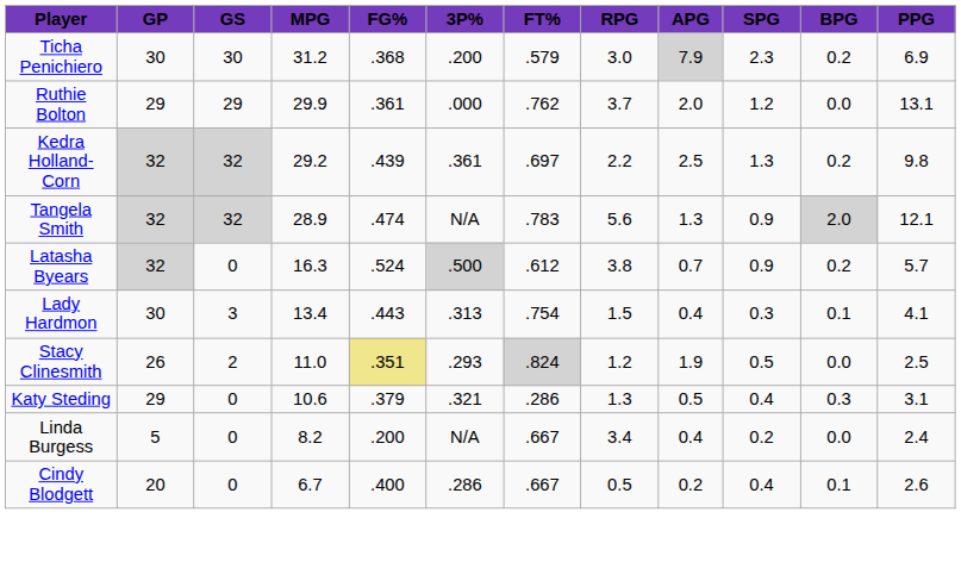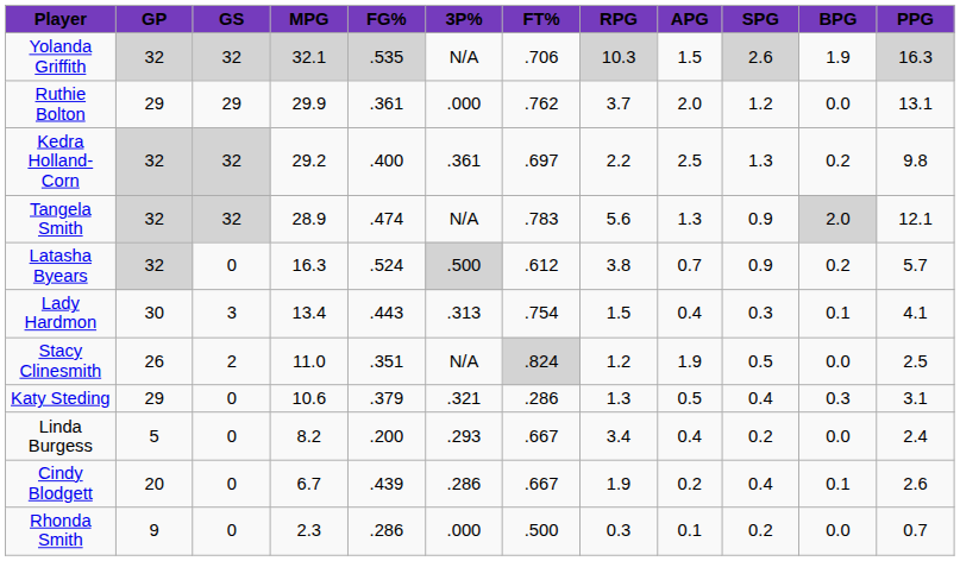 <table class="wikitable sortable" style="text-align:center;">
 <tr>
 <th style="background: #753BBD" width="6%"><span>Player</span></th>
 <th style="background: #753BBD" width="6%"><span>GP</span></th>
 <th style="background: #753BBD" width="6%"><span>GS</span></th>
 <th style="background: #753BBD" width="6%"><span>MPG</span></th>
 <th style="background: #753BBD" width="6%"><span>FG%</span></th>
 <th style="background: #753BBD" width="6%"><span>3P%</span></th>
 <th style="background: #753BBD" width="6%"><span>FT%</span></th>
 <th style="background: #753BBD" width="6%"><span>RPG</span></th>
 <th style="background: #753BBD" width="5%"><span>APG</span></th>
 <th style="background: #753BBD" width="6%"><span>SPG</span></th>
 <th style="background: #753BBD" width="6%"><span>BPG</span></th>
 <th style="background: #753BBD" width="6%"><span>PPG</span></th>
 </tr>
 <tr>
-<td><a href='#'>Ticha Penichiero</a></td>
-<td>30</td>
-<td>30</td>
-<td>31.2</td>
-<td>.368</td>
-<td>.200</td>
-<td>.579</td>
-<td>3.0</td>
-<td style="background:#D3D3D3;">7.9</td>
-<td>2.3</td>
-<td>0.2</td>
-<td>6.9</td>
+<td><a href='#'>Yolanda Griffith</a></td>
+<td style="background:#D3D3D3;">32</td>
+<td style="background:#D3D3D3;">32</td>
+<td style="background:#D3D3D3;">32.1</td>
+<td style="background:#D3D3D3;">.535</td>
+<td>N/A</td>
+<td>.706</td>
+<td style="background:#D3D3D3;">10.3</td>
+<td>1.5</td>
+<td style="background:#D3D3D3;">2.6</td>
+<td>1.9</td>
+<td style="background:#D3D3D3;">16.3</td>
 </tr>
 <tr>
 <td><a href='#'>Ruthie Bolton</a></td>
 <td>29</td>
 <td>29</td>
 <td>29.9</td>
 <td>.361</td>
 <td>.000</td>
 <td>.762</td>
 <td>3.7</td>
 <td>2.0</td>
 <td>1.2</td>
 <td>0.0</td>
 <td>13.1</td>
 </tr>
 <tr>
 <td><a href='#'>Kedra Holland-Corn</a></td>
 <td style="background:#D3D3D3;">32</td>
 <td style="background:#D3D3D3;">32</td>
 <td>29.2</td>
-<td>.439</td>
+<td>.400</td>
 <td>.361</td>
 <td>.697</td>
 <td>2.2</td>
 <td>2.5</td>
 <td>1.3</td>
 <td>0.2</td>
 <td>9.8</td>
 </tr>
 <tr>
 <td><a href='#'>Tangela Smith</a></td>
 <td style="background:#D3D3D3;">32</td>
 <td style="background:#D3D3D3;">32</td>
 <td>28.9</td>
 <td>.474</td>
 <td>N/A</td>
 <td>.783</td>
 <td>5.6</td>
 <td>1.3</td>
 <td>0.9</td>
 <td style="background:#D3D3D3;">2.0</td>
 <td>12.1</td>
 </tr>
 <tr>
 <td><a href='#'>Latasha Byears</a></td>
 <td style="background:#D3D3D3;">32</td>
 <td>0</td>
 <td>16.3</td>
 <td>.524</td>
 <td style="background:#D3D3D3;">.500</td>
 <td>.612</td>
 <td>3.8</td>
 <td>0.7</td>
 <td>0.9</td>
 <td>0.2</td>
 <td>5.7</td>
 </tr>
 <tr>
 <td><a href='#'>Lady Hardmon</a></td>
 <td>30</td>
 <td>3</td>
 <td>13.4</td>
 <td>.443</td>
 <td>.313</td>
 <td>.754</td>
 <td>1.5</td>
 <td>0.4</td>
 <td>0.3</td>
 <td>0.1</td>
 <td>4.1</td>
 </tr>
 <tr>
 <td><a href='#'>Stacy Clinesmith</a></td>
 <td>26</td>
 <td>2</td>
 <td>11.0</td>
-<td style="background: khaki;">.351</td>
-<td>.293</td>
+<td>.351</td>
+<td>N/A</td>
 <td style="background:#D3D3D3;">.824</td>
 <td>1.2</td>
 <td>1.9</td>
 <td>0.5</td>
 <td>0.0</td>
 <td>2.5</td>
 </tr>
 <tr>
 <td><a href='#'>Katy Steding</a></td>
 <td>29</td>
 <td>0</td>
 <td>10.6</td>
 <td>.379</td>
 <td>.321</td>
 <td>.286</td>
 <td>1.3</td>
 <td>0.5</td>
 <td>0.4</td>
 <td>0.3</td>
 <td>3.1</td>
 </tr>
 <tr>
 <td>Linda Burgess</td>
 <td>5</td>
 <td>0</td>
 <td>8.2</td>
 <td>.200</td>
-<td>N/A</td>
+<td>.293</td>
 <td>.667</td>
 <td>3.4</td>
 <td>0.4</td>
 <td>0.2</td>
 <td>0.0</td>
 <td>2.4</td>
 </tr>
 <tr>
 <td><a href='#'>Cindy Blodgett</a></td>
 <td>20</td>
 <td>0</td>
 <td>6.7</td>
-<td>.400</td>
+<td>.439</td>
 <td>.286</td>
 <td>.667</td>
-<td>0.5</td>
+<td>1.9</td>
 <td>0.2</td>
 <td>0.4</td>
 <td>0.1</td>
 <td>2.6</td>
 </tr>
+<tr>
+<td><a href='#'>Rhonda Smith</a></td>
+<td>9</td>
+<td>0</td>
+<td>2.3</td>
+<td>.286</td>
+<td>.000</td>
+<td>.500</td>
+<td>0.3</td>
+<td>0.1</td>
+<td>0.2</td>
+<td>0.0</td>
+<td>0.7</td>
+</tr>
 </table>
